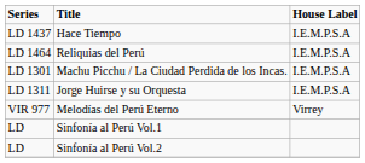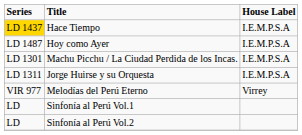 <table class="wikitable">
 <tr>
 <td color="#f3f300"><strong>Series</strong></td>
 <td><strong>Title</strong></td>
 <td><strong>House Label</strong></td>
 </tr>
 <tr>
-<td>LD 1437</td>
+<td style="background: gold;">LD 1437</td>
 <td>Hace Tiempo</td>
 <td>I.E.M.P.S.A</td>
 </tr>
 <tr>
-<td>LD 1464</td>
-<td>Reliquias del Perú</td>
+<td>LD 1487</td>
+<td>Hoy como Ayer</td>
 <td>I.E.M.P.S.A</td>
 </tr>
 <tr>
 <td>LD 1301</td>
 <td>Machu Picchu / La Ciudad Perdida de los Incas.</td>
 <td>I.E.M.P.S.A</td>
 </tr>
 <tr>
 <td>LD 1311</td>
 <td>Jorge Huirse y su Orquesta</td>
 <td>I.E.M.P.S.A</td>
 </tr>
 <tr>
 <td>VIR 977</td>
 <td>Melodías del Perú Eterno</td>
 <td>Virrey</td>
 </tr>
 <tr>
 <td>LD</td>
 <td>Sinfonía al Perú Vol.1</td>
 <td></td>
 </tr>
 <tr>
 <td>LD</td>
 <td>Sinfonía al Perú Vol.2</td>
 <td></td>
 </tr>
 <tr>
 </tr>
 </table>
